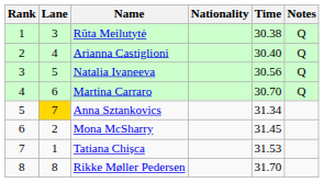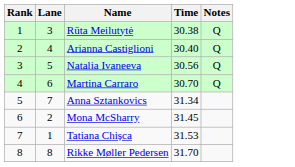 <table class="wikitable sortable" style="text-align:center">
 <tr>
 <th>Rank</th>
 <th>Lane</th>
 <th>Name</th>
-<th>Nationality</th>
 <th>Time</th>
 <th>Notes</th>
 </tr>
 <tr bgcolor=ccffcc>
 <td>1</td>
 <td>3</td>
 <td align=left><a href='#'>Rūta Meilutytė</a></td>
-<td align="left"></td>
 <td>30.38</td>
 <td>Q</td>
 </tr>
 <tr bgcolor=ccffcc>
 <td>2</td>
 <td>4</td>
 <td align=left><a href='#'>Arianna Castiglioni</a></td>
-<td align="left"></td>
 <td>30.40</td>
 <td>Q</td>
 </tr>
 <tr bgcolor=ccffcc>
 <td>3</td>
 <td>5</td>
 <td align=left><a href='#'>Natalia Ivaneeva</a></td>
-<td align="left"></td>
 <td>30.56</td>
 <td>Q</td>
 </tr>
 <tr bgcolor=ccffcc>
 <td>4</td>
 <td>6</td>
 <td align=left><a href='#'>Martina Carraro</a></td>
-<td align="left"></td>
 <td>30.70</td>
 <td>Q</td>
 </tr>
 <tr>
 <td>5</td>
-<td style="background: gold;">7</td>
+<td>7</td>
 <td align=left><a href='#'>Anna Sztankovics</a></td>
-<td align="left"></td>
 <td>31.34</td>
 <td></td>
 </tr>
 <tr>
 <td>6</td>
 <td>2</td>
 <td align=left><a href='#'>Mona McSharry</a></td>
-<td align="left"></td>
 <td>31.45</td>
 <td></td>
 </tr>
 <tr>
 <td>7</td>
 <td>1</td>
 <td align=left><a href='#'>Tatiana Chișca</a></td>
-<td align="left"></td>
 <td>31.53</td>
 <td></td>
 </tr>
 <tr>
 <td>8</td>
 <td>8</td>
 <td align=left><a href='#'>Rikke Møller Pedersen</a></td>
-<td align="left"></td>
 <td>31.70</td>
 <td></td>
 </tr>
 </table>
